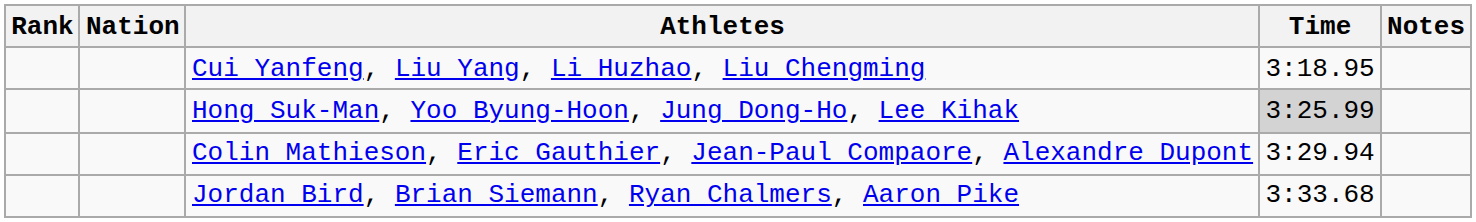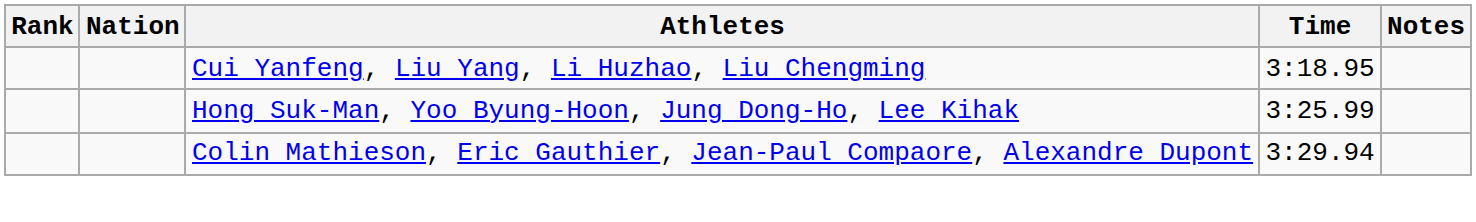 <table class="wikitable sortable" style="text-align:center">
 <tr>
 <th>Rank</th>
 <th>Nation</th>
 <th>Athletes</th>
 <th>Time</th>
 <th>Notes</th>
 </tr>
 <tr>
 <td></td>
 <td align=left></td>
 <td align=left><a href='#'>Cui Yanfeng</a>, <a href='#'>Liu Yang</a>, <a href='#'>Li Huzhao</a>, <a href='#'>Liu Chengming</a></td>
 <td>3:18.95</td>
 <td></td>
 </tr>
 <tr>
 <td></td>
 <td align=left></td>
 <td align=left><a href='#'>Hong Suk-Man</a>, <a href='#'>Yoo Byung-Hoon</a>, <a href='#'>Jung Dong-Ho</a>, <a href='#'>Lee Kihak</a></td>
-<td style="background: lightgrey;">3:25.99</td>
+<td>3:25.99</td>
 <td></td>
 </tr>
 <tr>
 <td></td>
 <td align=left></td>
 <td align=left><a href='#'>Colin Mathieson</a>, <a href='#'>Eric Gauthier</a>, <a href='#'>Jean-Paul Compaore</a>, <a href='#'>Alexandre Dupont</a></td>
 <td>3:29.94</td>
 <td></td>
 </tr>
-<tr>
-<td></td>
-<td align=left></td>
-<td align=left><a href='#'>Jordan Bird</a>, <a href='#'>Brian Siemann</a>, <a href='#'>Ryan Chalmers</a>, <a href='#'>Aaron Pike</a></td>
-<td>3:33.68</td>
-<td></td>
-</tr>
 </table>
